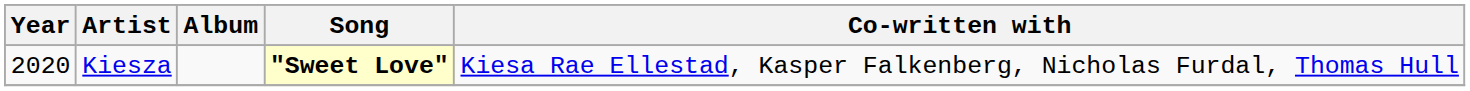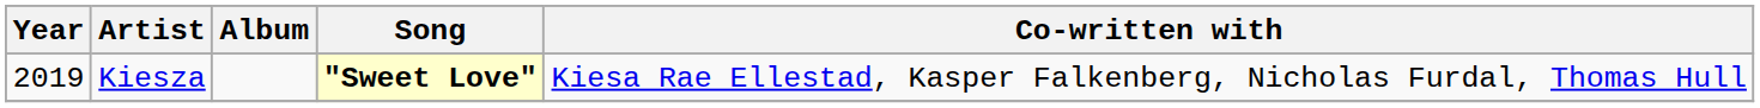 <table class="wikitable">
 <tr>
 <th>Year</th>
 <th>Artist</th>
 <th>Album</th>
 <th>Song</th>
 <th>Co-written with</th>
 </tr>
 <tr>
-<td>2020</td>
+<td>2019</td>
 <td><a href='#'>Kiesza</a></td>
 <td></td>
 <td style="background:#ffffcc"><strong>"Sweet Love"</strong></td>
 <td><a href='#'>Kiesa Rae Ellestad</a>, Kasper Falkenberg, Nicholas Furdal, <a href='#'>Thomas Hull</a></td>
 </tr>
 <tr>
 </tr>
 </table>
